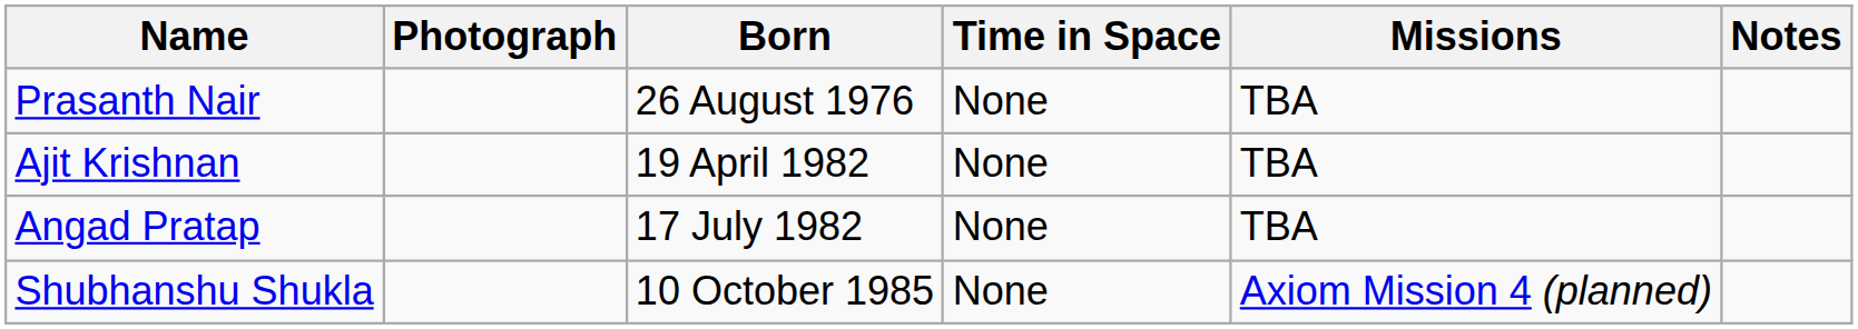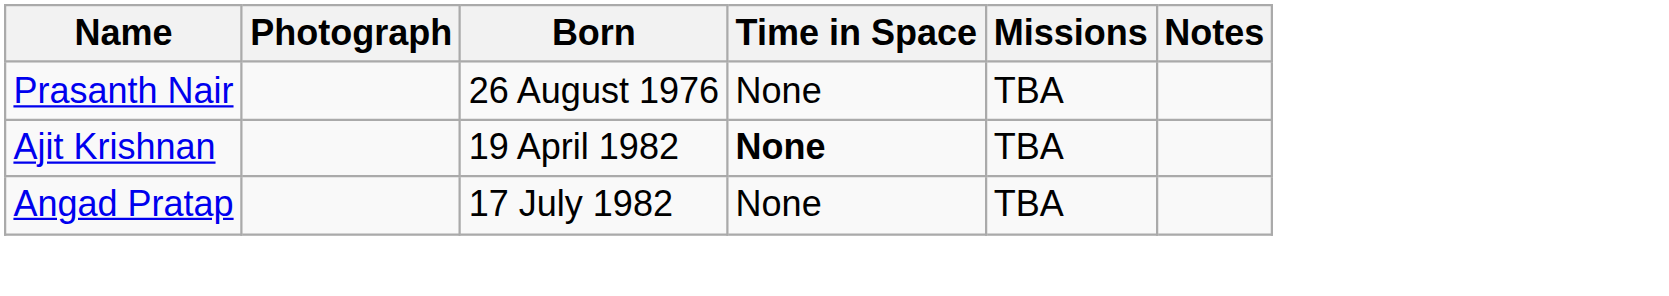 <table class="sortable wikitable" align="center">
 <tr class=>
 <th>Name</th>
 <th>Photograph</th>
 <th>Born</th>
 <th>Time in Space</th>
 <th>Missions</th>
 <th class="unsortable">Notes</th>
 </tr>
 <tr>
 <td><a href='#'>Prasanth Nair</a></td>
 <td></td>
 <td>26 August 1976</td>
 <td>None</td>
 <td>TBA</td>
 <td></td>
 </tr>
 <tr>
 <td><a href='#'>Ajit Krishnan</a></td>
 <td></td>
 <td>19 April 1982</td>
-<td>None</td>
+<td><strong>None</strong></td>
 <td>TBA</td>
 <td></td>
 </tr>
 <tr>
 <td><a href='#'>Angad Pratap</a></td>
 <td></td>
 <td>17 July 1982</td>
 <td>None</td>
 <td>TBA</td>
 <td></td>
 </tr>
-<tr>
-<td><a href='#'>Shubhanshu Shukla</a></td>
-<td></td>
-<td>10 October 1985</td>
-<td>None</td>
-<td> <a href='#'>Axiom Mission 4</a> <em>(planned)</em></td>
-<td></td>
-</tr>
 </table>
